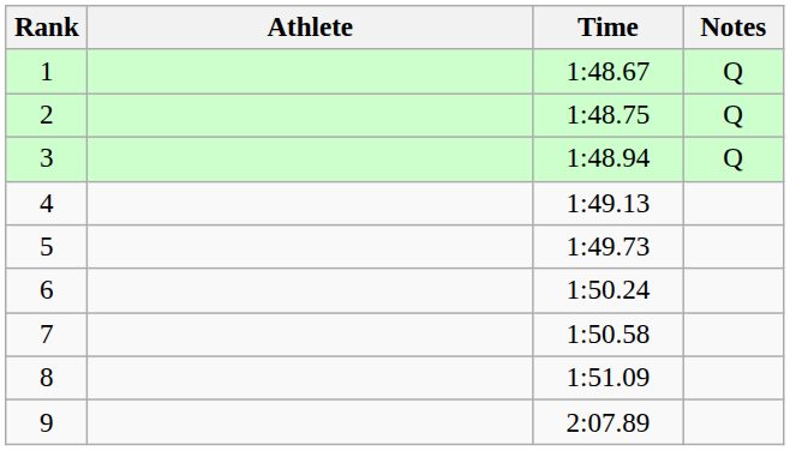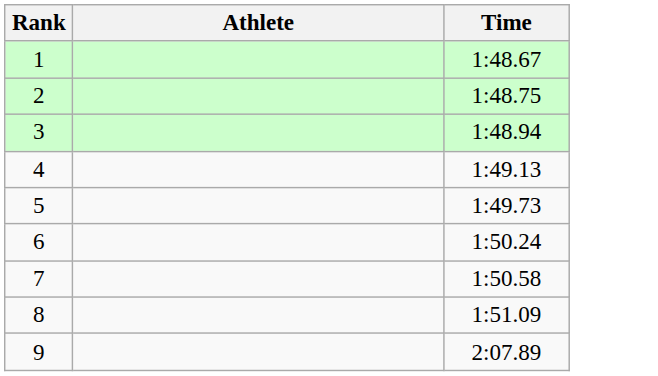 <table class="wikitable" style="text-align:center">
 <tr>
 <th width=40>Rank</th>
 <th width=250>Athlete</th>
 <th width=80>Time</th>
-<th width=50>Notes</th>
 </tr>
 <tr bgcolor="ccffcc">
 <td>1</td>
 <td align=left></td>
 <td>1:48.67</td>
-<td>Q</td>
 </tr>
 <tr bgcolor="ccffcc">
 <td>2</td>
 <td align=left></td>
 <td>1:48.75</td>
-<td>Q</td>
 </tr>
 <tr bgcolor="ccffcc">
 <td>3</td>
 <td align=left></td>
 <td>1:48.94</td>
-<td>Q</td>
 </tr>
 <tr>
 <td>4</td>
 <td align=left></td>
 <td>1:49.13</td>
-<td></td>
 </tr>
 <tr>
 <td>5</td>
 <td align=left></td>
 <td>1:49.73</td>
-<td></td>
 </tr>
 <tr>
 <td>6</td>
 <td align=left></td>
 <td>1:50.24</td>
-<td></td>
 </tr>
 <tr>
 <td>7</td>
 <td align=left></td>
 <td>1:50.58</td>
-<td></td>
 </tr>
 <tr>
 <td>8</td>
 <td align=left></td>
 <td>1:51.09</td>
-<td></td>
 </tr>
 <tr>
 <td>9</td>
 <td align=left></td>
 <td>2:07.89</td>
-<td></td>
 </tr>
 </table>
